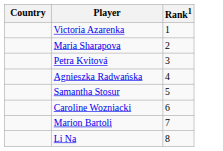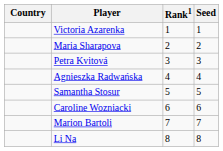 <table class="wikitable" border="1">
 <tr>
 <th width="70">Country</th>
 <th width="175">Player</th>
 <th>Rank<sup>1</sup></th>
+<th>Seed</th>
 </tr>
 <tr>
 <td></td>
 <td><a href='#'>Victoria Azarenka</a></td>
+<td>1</td>
 <td>1</td>
 </tr>
 <tr>
 <td></td>
 <td><a href='#'>Maria Sharapova</a></td>
 <td>2</td>
+<td>2</td>
 </tr>
 <tr>
 <td></td>
 <td><a href='#'>Petra Kvitová</a></td>
+<td>3</td>
 <td>3</td>
 </tr>
 <tr>
 <td></td>
 <td><a href='#'>Agnieszka Radwańska</a></td>
 <td>4</td>
+<td>4</td>
 </tr>
 <tr>
 <td></td>
 <td><a href='#'>Samantha Stosur</a></td>
+<td>5</td>
 <td>5</td>
 </tr>
 <tr>
 <td></td>
 <td><a href='#'>Caroline Wozniacki</a></td>
 <td>6</td>
+<td>6</td>
 </tr>
 <tr>
 <td></td>
 <td><a href='#'>Marion Bartoli</a></td>
+<td>7</td>
 <td>7</td>
 </tr>
 <tr>
 <td></td>
 <td><a href='#'>Li Na</a></td>
 <td>8</td>
+<td>8</td>
 </tr>
 </table>
